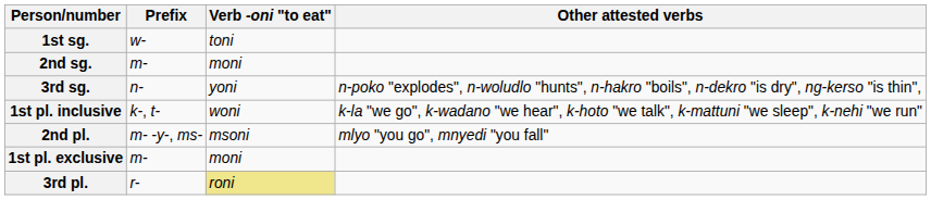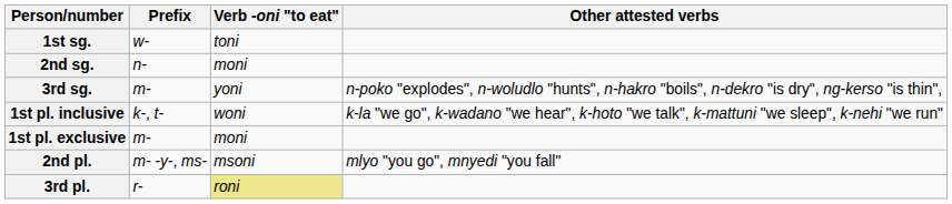 <table class="wikitable">
 <tr>
 <th>Person/number</th>
 <th>Prefix</th>
 <th>Verb <em>-oni</em> "to eat"</th>
 <th>Other attested verbs</th>
 </tr>
 <tr>
 <th>1st sg.</th>
 <td><em>w-</em></td>
 <td><em>toni</em></td>
 <td></td>
 </tr>
 <tr>
 <th>2nd sg.</th>
-<td><em>m-</em></td>
+<td><em>n-</em> </td>
 <td><em>moni</em></td>
 <td></td>
 </tr>
 <tr>
 <th>3rd sg.</th>
-<td><em>n-</em> </td>
+<td><em>m-</em></td>
 <td><em>yoni</em></td>
 <td><em>n-poko</em> "explodes", <em>n-woludlo</em> "hunts", <em>n-hakro</em> "boils", <em>n-dekro</em> "is dry", <em>ng-kerso</em> "is thin",</td>
 </tr>
 <tr>
 <th>1st pl. inclusive</th>
 <td><em>k-</em>, <em>t-</em></td>
 <td><em>woni</em></td>
 <td><em>k-la</em> "we go", <em>k-wadano</em> "we hear", <em>k-hoto</em> "we talk", <em>k-mattuni</em> "we sleep", <em>k-nehi</em> "we run"</td>
 </tr>
 <tr>
+<th>1st pl. exclusive</th>
+<td><em>m-</em></td>
+<td><em>moni</em></td>
+<td></td>
+</tr>
+<tr>
 <th>2nd pl.</th>
 <td><em>m- -y-</em>, <em>ms-</em></td>
 <td><em>msoni</em></td>
 <td><em>mlyo</em> "you go", <em>mnyedi</em> "you fall"</td>
-</tr>
-<tr>
-<th>1st pl. exclusive</th>
-<td><em>m-</em></td>
-<td><em>moni</em></td>
-<td></td>
 </tr>
 <tr>
 <th>3rd pl.</th>
 <td><em>r-</em></td>
 <td style="background: khaki;"><em>roni</em></td>
 <td></td>
 </tr>
 </table>
